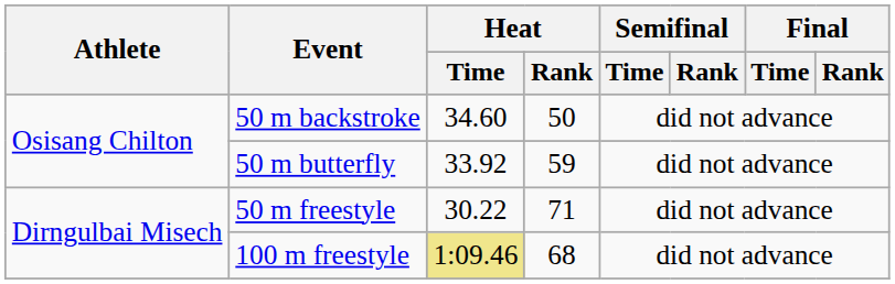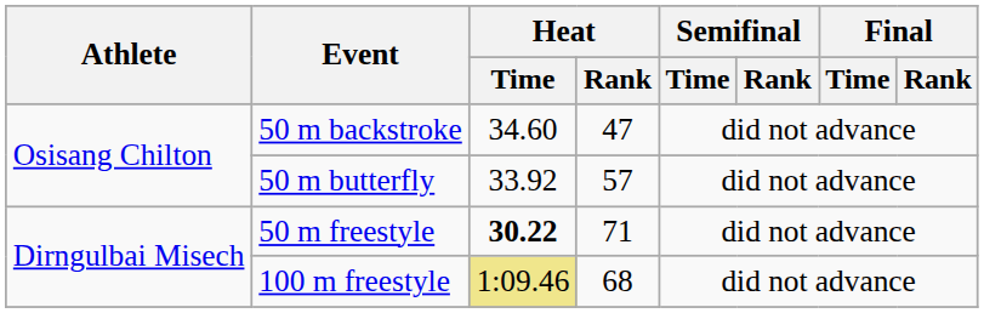 <table class=wikitable style="font-size:90%">
 <tr>
 <th rowspan="2">Athlete</th>
 <th rowspan="2">Event</th>
 <th colspan="2">Heat</th>
 <th colspan="2">Semifinal</th>
 <th colspan="2">Final</th>
 </tr>
 <tr style="font-size:95%">
 <th>Time</th>
 <th>Rank</th>
 <th>Time</th>
 <th>Rank</th>
 <th>Time</th>
 <th>Rank</th>
 </tr>
 <tr align=center>
 <td align=left rowspan=2><a href='#'>Osisang Chilton</a></td>
 <td align=left><a href='#'>50 m backstroke</a></td>
 <td>34.60</td>
-<td>50</td>
+<td>47</td>
 <td colspan=4>did not advance</td>
 </tr>
 <tr align=center>
 <td align=left><a href='#'>50 m butterfly</a></td>
 <td>33.92</td>
-<td>59</td>
+<td>57</td>
 <td colspan=4>did not advance</td>
 </tr>
 <tr align=center>
 <td align=left rowspan=2><a href='#'>Dirngulbai Misech</a></td>
 <td align=left><a href='#'>50 m freestyle</a></td>
-<td>30.22</td>
+<td><strong>30.22</strong></td>
 <td>71</td>
 <td colspan=4>did not advance</td>
 </tr>
 <tr align=center>
 <td align=left><a href='#'>100 m freestyle</a></td>
 <td style="background: khaki;">1:09.46</td>
 <td>68</td>
 <td colspan=4>did not advance</td>
 </tr>
 </table>
